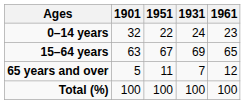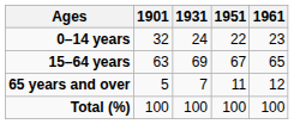 <table class="wikitable " style="text-align:right">
 <tr>
 <th scope="col">Ages</th>
 <th scope="col">1901</th>
+<th scope="col">1931</th>
 <th scope="col">1951</th>
-<th scope="col">1931</th>
 <th scope="col">1961</th>
 </tr>
 <tr>
 <td><strong>0–14 years</strong></td>
 <td>32</td>
+<td>24</td>
 <td>22</td>
-<td>24</td>
 <td>23</td>
 </tr>
 <tr>
 <td><strong>15–64 years</strong></td>
 <td>63</td>
+<td>69</td>
 <td>67</td>
-<td>69</td>
 <td>65</td>
 </tr>
 <tr>
 <td><strong>65 years and over</strong></td>
 <td>5</td>
+<td>7</td>
 <td>11</td>
-<td>7</td>
 <td>12</td>
 </tr>
 <tr>
 <td><strong>Total (%)</strong></td>
 <td>100</td>
 <td>100</td>
 <td>100</td>
 <td>100</td>
 </tr>
 </table>
